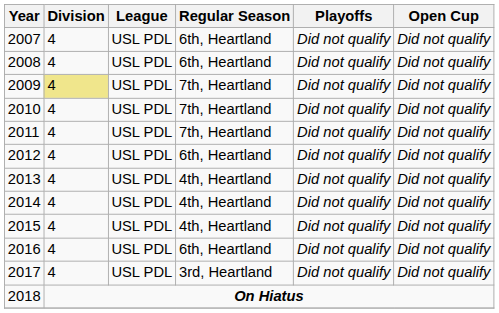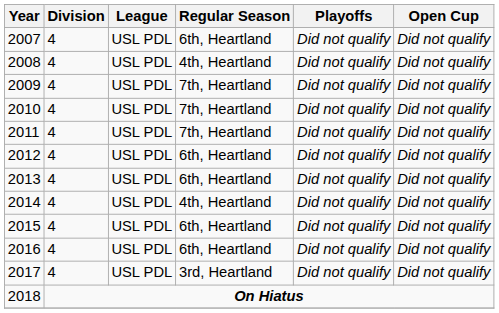 <table class="wikitable">
 <tr>
 <th>Year</th>
 <th>Division</th>
 <th>League</th>
 <th>Regular Season</th>
 <th>Playoffs</th>
 <th>Open Cup</th>
 </tr>
 <tr>
 <td>2007</td>
 <td>4</td>
 <td>USL PDL</td>
 <td>6th, Heartland</td>
 <td><em>Did not qualify</em></td>
 <td><em>Did not qualify</em></td>
 </tr>
 <tr>
 <td>2008</td>
 <td>4</td>
 <td>USL PDL</td>
-<td>6th, Heartland</td>
+<td>4th, Heartland</td>
 <td><em>Did not qualify</em></td>
 <td><em>Did not qualify</em></td>
 </tr>
 <tr>
 <td>2009</td>
-<td style="background: khaki;">4</td>
+<td>4</td>
 <td>USL PDL</td>
 <td>7th, Heartland</td>
 <td><em>Did not qualify</em></td>
 <td><em>Did not qualify</em></td>
 </tr>
 <tr>
 <td>2010</td>
 <td>4</td>
 <td>USL PDL</td>
 <td>7th, Heartland</td>
 <td><em>Did not qualify</em></td>
 <td><em>Did not qualify</em></td>
 </tr>
 <tr>
 <td>2011</td>
 <td>4</td>
 <td>USL PDL</td>
 <td>7th, Heartland</td>
 <td><em>Did not qualify</em></td>
 <td><em>Did not qualify</em></td>
 </tr>
 <tr>
 <td>2012</td>
 <td>4</td>
 <td>USL PDL</td>
 <td>6th, Heartland</td>
 <td><em>Did not qualify</em></td>
 <td><em>Did not qualify</em></td>
 </tr>
 <tr>
 <td>2013</td>
 <td>4</td>
 <td>USL PDL</td>
-<td>4th, Heartland</td>
+<td>6th, Heartland</td>
 <td><em>Did not qualify</em></td>
 <td><em>Did not qualify</em></td>
 </tr>
 <tr>
 <td>2014</td>
 <td>4</td>
 <td>USL PDL</td>
 <td>4th, Heartland</td>
 <td><em>Did not qualify</em></td>
 <td><em>Did not qualify</em></td>
 </tr>
 <tr>
 <td>2015</td>
 <td>4</td>
 <td>USL PDL</td>
-<td>4th, Heartland</td>
+<td>6th, Heartland</td>
 <td><em>Did not qualify</em></td>
 <td><em>Did not qualify</em></td>
 </tr>
 <tr>
 <td>2016</td>
 <td>4</td>
 <td>USL PDL</td>
 <td>6th, Heartland</td>
 <td><em>Did not qualify</em></td>
 <td><em>Did not qualify</em></td>
 </tr>
 <tr>
 <td>2017</td>
 <td>4</td>
 <td>USL PDL</td>
 <td>3rd, Heartland</td>
 <td><em>Did not qualify</em></td>
 <td><em>Did not qualify</em></td>
 </tr>
 <tr>
 <td>2018</td>
 <td rowspan=1 colspan=7 align=center><strong><em>On Hiatus</em></strong></td>
 </tr>
 <tr>
 </tr>
 </table>
